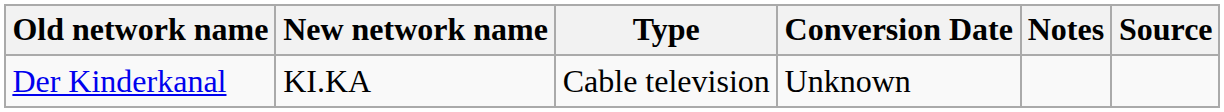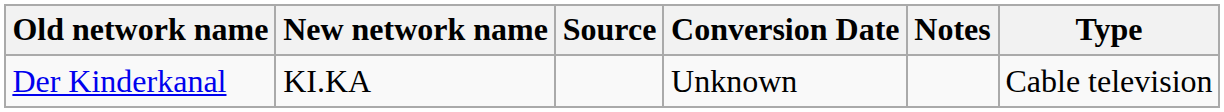 <table class="wikitable">
 <tr>
 <th>Old network name</th>
 <th>New network name</th>
-<th>Type</th>
+<th>Source</th>
 <th>Conversion Date</th>
 <th>Notes</th>
-<th>Source</th>
+<th>Type</th>
 </tr>
 <tr>
 <td><a href='#'>Der Kinderkanal</a></td>
 <td>KI.KA</td>
-<td>Cable television</td>
+<td></td>
 <td>Unknown</td>
 <td></td>
-<td></td>
+<td>Cable television</td>
 </tr>
 </table>
